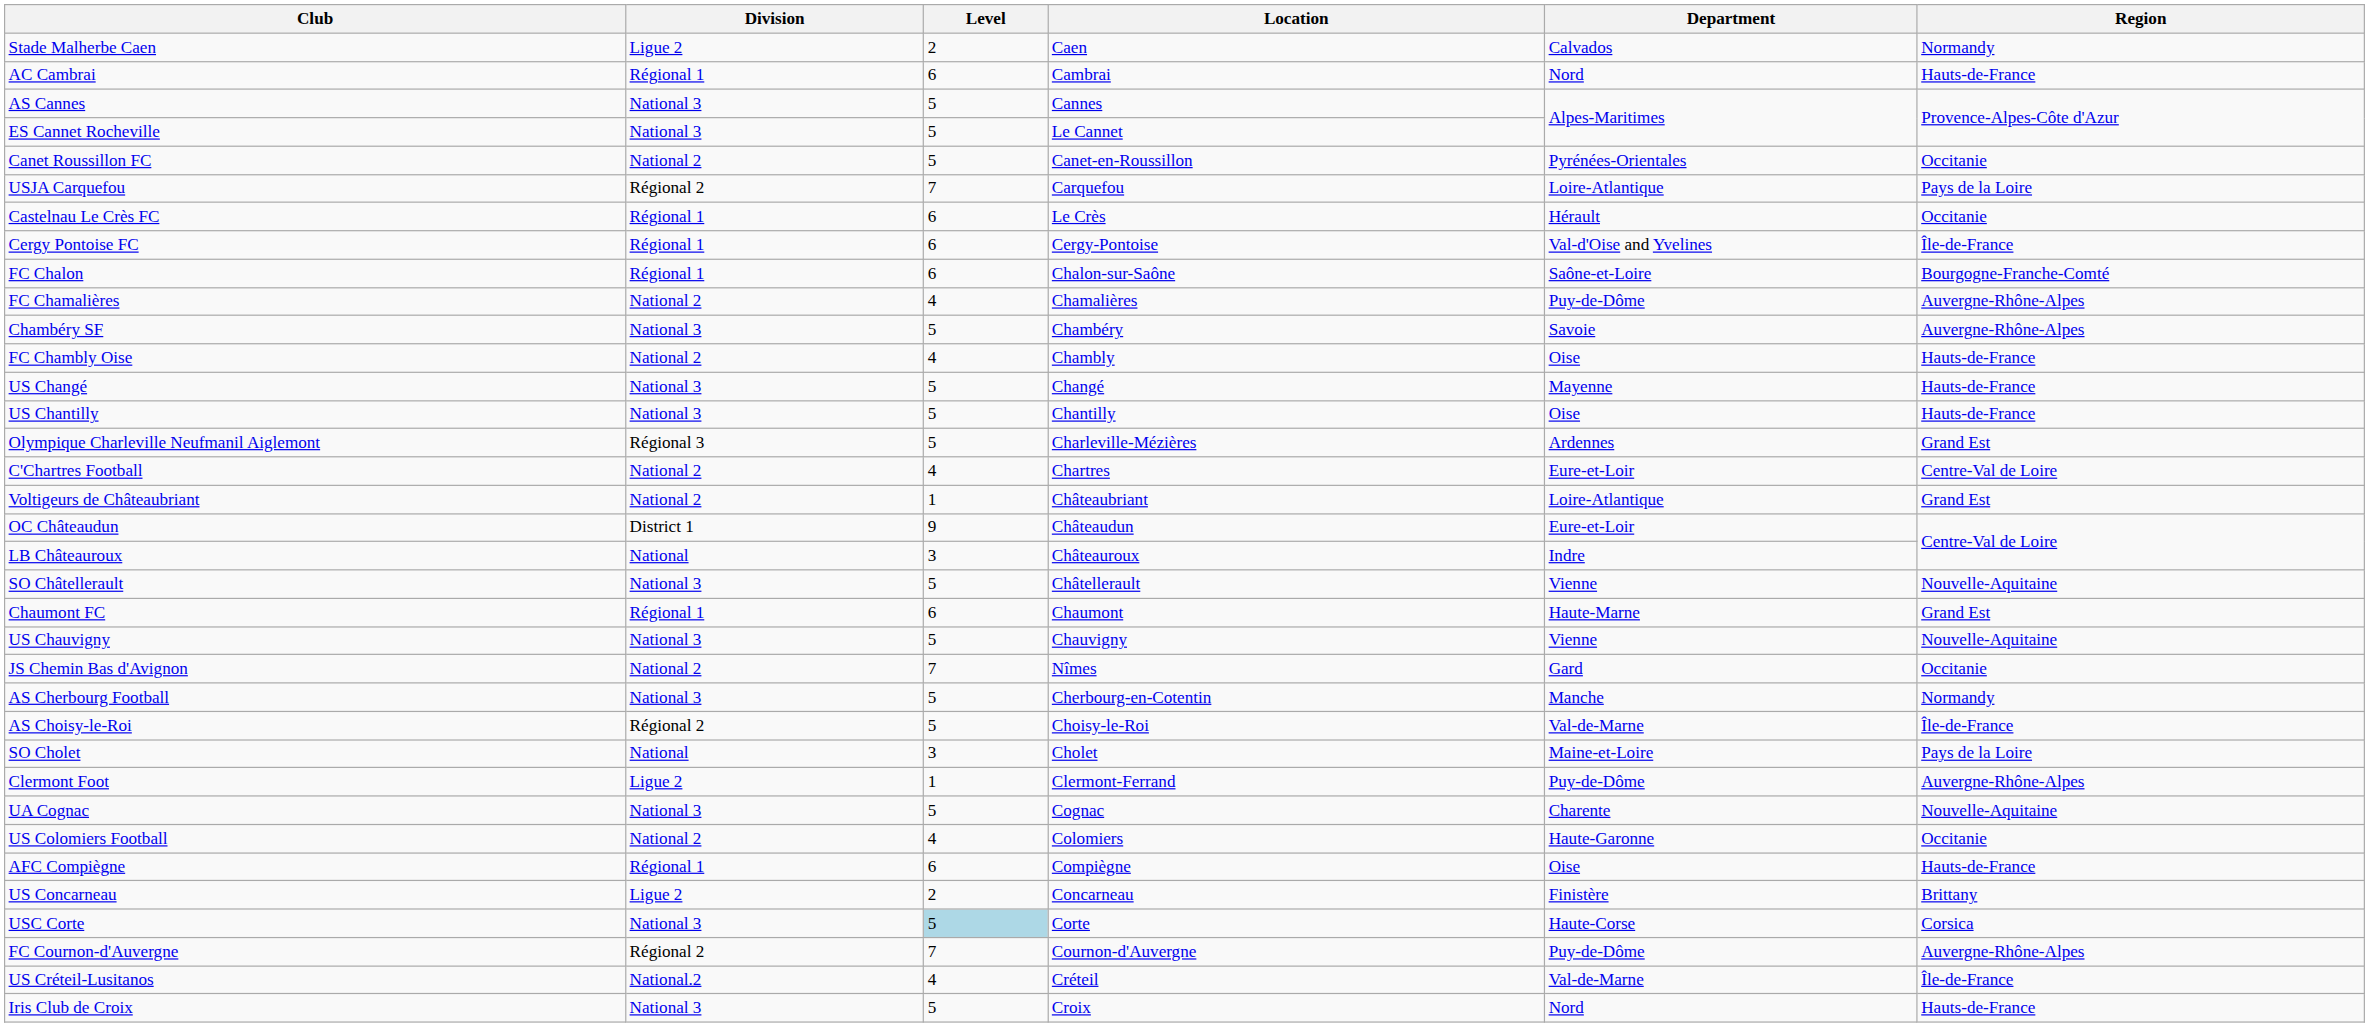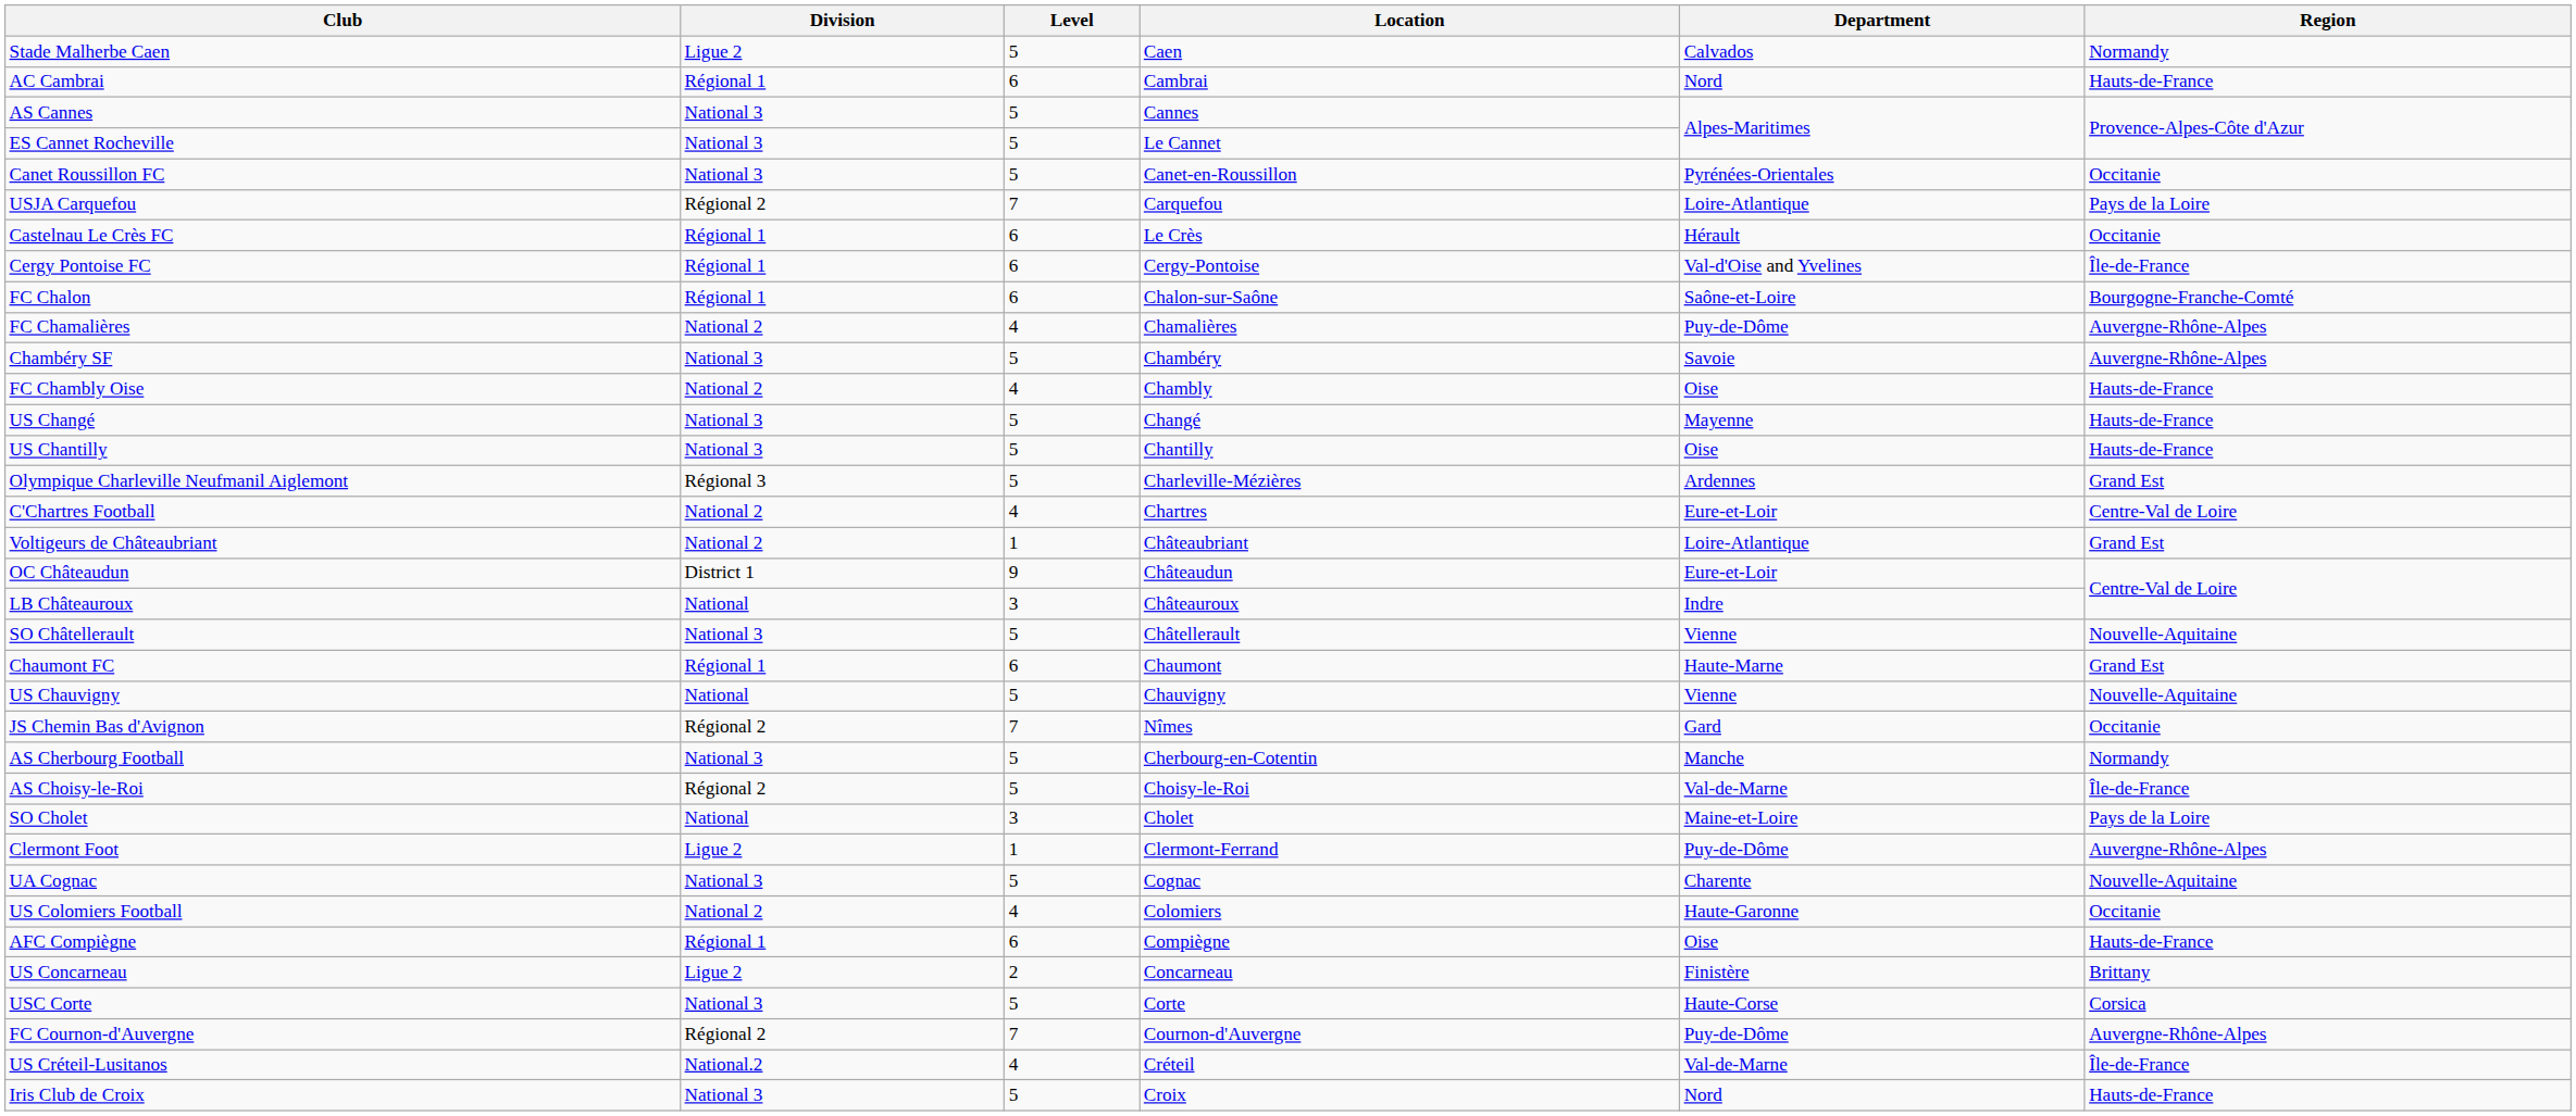 <table class="wikitable sortable" width=100% style="font-size:90%">
 <tr>
 <th width=25%>Club</th>
 <th width=12%>Division</th>
 <th width=5%>Level</th>
 <th width=20%>Location</th>
 <th width=15%>Department</th>
 <th width=18%>Region</th>
 </tr>
 <tr>
 <td><a href='#'>Stade Malherbe Caen</a></td>
 <td><a href='#'>Ligue 2</a></td>
-<td>2</td>
+<td>5</td>
 <td><a href='#'>Caen</a></td>
 <td><a href='#'>Calvados</a></td>
 <td><a href='#'>Normandy</a></td>
 </tr>
 <tr>
 <td><a href='#'>AC Cambrai</a></td>
 <td><a href='#'>Régional 1</a></td>
 <td>6</td>
 <td><a href='#'>Cambrai</a></td>
 <td><a href='#'>Nord</a></td>
 <td><a href='#'>Hauts-de-France</a></td>
 </tr>
 <tr>
 <td><a href='#'>AS Cannes</a></td>
 <td><a href='#'>National 3</a></td>
 <td>5</td>
 <td><a href='#'>Cannes</a></td>
 <td rowspan="2"><a href='#'>Alpes-Maritimes</a></td>
 <td rowspan="2"><a href='#'>Provence-Alpes-Côte d'Azur</a></td>
 </tr>
 <tr>
 <td><a href='#'>ES Cannet Rocheville</a></td>
 <td><a href='#'>National 3</a></td>
 <td>5</td>
 <td><a href='#'>Le Cannet</a></td>
 </tr>
 <tr>
 <td><a href='#'>Canet Roussillon FC</a></td>
-<td><a href='#'>National 2</a></td>
+<td><a href='#'>National 3</a></td>
 <td>5</td>
 <td><a href='#'>Canet-en-Roussillon</a></td>
 <td><a href='#'>Pyrénées-Orientales</a></td>
 <td><a href='#'>Occitanie</a></td>
 </tr>
 <tr>
 <td><a href='#'>USJA Carquefou</a></td>
 <td>Régional 2</td>
 <td>7</td>
 <td><a href='#'>Carquefou</a></td>
 <td><a href='#'>Loire-Atlantique</a></td>
 <td><a href='#'>Pays de la Loire</a></td>
 </tr>
 <tr>
 <td><a href='#'>Castelnau Le Crès FC</a></td>
 <td><a href='#'>Régional 1</a></td>
 <td>6</td>
 <td><a href='#'>Le Crès</a></td>
 <td><a href='#'>Hérault</a></td>
 <td><a href='#'>Occitanie</a></td>
 </tr>
 <tr>
 <td><a href='#'>Cergy Pontoise FC</a></td>
 <td><a href='#'>Régional 1</a></td>
 <td>6</td>
 <td><a href='#'>Cergy-Pontoise</a></td>
 <td><a href='#'>Val-d'Oise</a> and <a href='#'>Yvelines</a></td>
 <td><a href='#'>Île-de-France</a></td>
 </tr>
 <tr>
 <td><a href='#'>FC Chalon</a></td>
 <td><a href='#'>Régional 1</a></td>
 <td>6</td>
 <td><a href='#'>Chalon-sur-Saône</a></td>
 <td><a href='#'>Saône-et-Loire</a></td>
 <td><a href='#'>Bourgogne-Franche-Comté</a></td>
 </tr>
 <tr>
 <td><a href='#'>FC Chamalières</a></td>
 <td><a href='#'>National 2</a></td>
 <td>4</td>
 <td><a href='#'>Chamalières</a></td>
 <td><a href='#'>Puy-de-Dôme</a></td>
 <td><a href='#'>Auvergne-Rhône-Alpes</a></td>
 </tr>
 <tr>
 <td><a href='#'>Chambéry SF</a></td>
 <td><a href='#'>National 3</a></td>
 <td>5</td>
 <td><a href='#'>Chambéry</a></td>
 <td><a href='#'>Savoie</a></td>
 <td><a href='#'>Auvergne-Rhône-Alpes</a></td>
 </tr>
 <tr>
 <td><a href='#'>FC Chambly Oise</a></td>
 <td><a href='#'>National 2</a></td>
 <td>4</td>
 <td><a href='#'>Chambly</a></td>
 <td><a href='#'>Oise</a></td>
 <td><a href='#'>Hauts-de-France</a></td>
 </tr>
 <tr>
 <td><a href='#'>US Changé</a></td>
 <td><a href='#'>National 3</a></td>
 <td>5</td>
 <td><a href='#'>Changé</a></td>
 <td><a href='#'>Mayenne</a></td>
 <td><a href='#'>Hauts-de-France</a></td>
 </tr>
 <tr>
 <td><a href='#'>US Chantilly</a></td>
 <td><a href='#'>National 3</a></td>
 <td>5</td>
 <td><a href='#'>Chantilly</a></td>
 <td><a href='#'>Oise</a></td>
 <td><a href='#'>Hauts-de-France</a></td>
 </tr>
 <tr>
 <td><a href='#'>Olympique Charleville Neufmanil Aiglemont</a></td>
 <td>Régional 3</td>
 <td>5</td>
 <td><a href='#'>Charleville-Mézières</a></td>
 <td><a href='#'>Ardennes</a></td>
 <td><a href='#'>Grand Est</a></td>
 </tr>
 <tr>
 <td><a href='#'>C'Chartres Football</a></td>
 <td><a href='#'>National 2</a></td>
 <td>4</td>
 <td><a href='#'>Chartres</a></td>
 <td><a href='#'>Eure-et-Loir</a></td>
 <td><a href='#'>Centre-Val de Loire</a></td>
 </tr>
 <tr>
 <td><a href='#'>Voltigeurs de Châteaubriant</a></td>
 <td><a href='#'>National 2</a></td>
 <td>1</td>
 <td><a href='#'>Châteaubriant</a></td>
 <td><a href='#'>Loire-Atlantique</a></td>
 <td><a href='#'>Grand Est</a></td>
 </tr>
 <tr>
 <td><a href='#'>OC Châteaudun</a></td>
 <td>District 1</td>
 <td>9</td>
 <td><a href='#'>Châteaudun</a></td>
 <td><a href='#'>Eure-et-Loir</a></td>
 <td rowspan="2"><a href='#'>Centre-Val de Loire</a></td>
 </tr>
 <tr>
 <td><a href='#'>LB Châteauroux</a></td>
 <td><a href='#'>National</a></td>
 <td>3</td>
 <td><a href='#'>Châteauroux</a></td>
 <td><a href='#'>Indre</a></td>
 </tr>
 <tr>
 <td><a href='#'>SO Châtellerault</a></td>
 <td><a href='#'>National 3</a></td>
 <td>5</td>
 <td><a href='#'>Châtellerault</a></td>
 <td><a href='#'>Vienne</a></td>
 <td><a href='#'>Nouvelle-Aquitaine</a></td>
 </tr>
 <tr>
 <td><a href='#'>Chaumont FC</a></td>
 <td><a href='#'>Régional 1</a></td>
 <td>6</td>
 <td><a href='#'>Chaumont</a></td>
 <td><a href='#'>Haute-Marne</a></td>
 <td><a href='#'>Grand Est</a></td>
 </tr>
 <tr>
 <td><a href='#'>US Chauvigny</a></td>
-<td><a href='#'>National 3</a></td>
+<td><a href='#'>National</a></td>
 <td>5</td>
 <td><a href='#'>Chauvigny</a></td>
 <td><a href='#'>Vienne</a></td>
 <td><a href='#'>Nouvelle-Aquitaine</a></td>
 </tr>
 <tr>
 <td><a href='#'>JS Chemin Bas d'Avignon</a></td>
-<td><a href='#'>National 2</a></td>
+<td>Régional 2</td>
 <td>7</td>
 <td><a href='#'>Nîmes</a></td>
 <td><a href='#'>Gard</a></td>
 <td><a href='#'>Occitanie</a></td>
 </tr>
 <tr>
 <td><a href='#'>AS Cherbourg Football</a></td>
 <td><a href='#'>National 3</a></td>
 <td>5</td>
 <td><a href='#'>Cherbourg-en-Cotentin</a></td>
 <td><a href='#'>Manche</a></td>
 <td><a href='#'>Normandy</a></td>
 </tr>
 <tr>
 <td><a href='#'>AS Choisy-le-Roi</a></td>
 <td>Régional 2</td>
 <td>5</td>
 <td><a href='#'>Choisy-le-Roi</a></td>
 <td><a href='#'>Val-de-Marne</a></td>
 <td><a href='#'>Île-de-France</a></td>
 </tr>
 <tr>
 <td><a href='#'>SO Cholet</a></td>
 <td><a href='#'>National</a></td>
 <td>3</td>
 <td><a href='#'>Cholet</a></td>
 <td><a href='#'>Maine-et-Loire</a></td>
 <td><a href='#'>Pays de la Loire</a></td>
 </tr>
 <tr>
 <td><a href='#'>Clermont Foot</a></td>
 <td><a href='#'>Ligue 2</a></td>
 <td>1</td>
 <td><a href='#'>Clermont-Ferrand</a></td>
 <td><a href='#'>Puy-de-Dôme</a></td>
 <td><a href='#'>Auvergne-Rhône-Alpes</a></td>
 </tr>
 <tr>
 <td><a href='#'>UA Cognac</a></td>
 <td><a href='#'>National 3</a></td>
 <td>5</td>
 <td><a href='#'>Cognac</a></td>
 <td><a href='#'>Charente</a></td>
 <td><a href='#'>Nouvelle-Aquitaine</a></td>
 </tr>
 <tr>
 <td><a href='#'>US Colomiers Football</a></td>
 <td><a href='#'>National 2</a></td>
 <td>4</td>
 <td><a href='#'>Colomiers</a></td>
 <td><a href='#'>Haute-Garonne</a></td>
 <td><a href='#'>Occitanie</a></td>
 </tr>
 <tr>
 <td><a href='#'>AFC Compiègne</a></td>
 <td><a href='#'>Régional 1</a></td>
 <td>6</td>
 <td><a href='#'>Compiègne</a></td>
 <td><a href='#'>Oise</a></td>
 <td><a href='#'>Hauts-de-France</a></td>
 </tr>
 <tr>
 <td><a href='#'>US Concarneau</a></td>
 <td><a href='#'>Ligue 2</a></td>
 <td>2</td>
 <td><a href='#'>Concarneau</a></td>
 <td><a href='#'>Finistère</a></td>
 <td><a href='#'>Brittany</a></td>
 </tr>
 <tr>
 <td><a href='#'>USC Corte</a></td>
 <td><a href='#'>National 3</a></td>
-<td style="background: lightblue;">5</td>
+<td>5</td>
 <td><a href='#'>Corte</a></td>
 <td><a href='#'>Haute-Corse</a></td>
 <td><a href='#'>Corsica</a></td>
 </tr>
 <tr>
 <td><a href='#'>FC Cournon-d'Auvergne</a></td>
 <td>Régional 2</td>
 <td>7</td>
 <td><a href='#'>Cournon-d'Auvergne</a></td>
 <td><a href='#'>Puy-de-Dôme</a></td>
 <td><a href='#'>Auvergne-Rhône-Alpes</a></td>
 </tr>
 <tr>
 <td><a href='#'>US Créteil-Lusitanos</a></td>
 <td><a href='#'>National.2</a></td>
 <td>4</td>
 <td><a href='#'>Créteil</a></td>
 <td><a href='#'>Val-de-Marne</a></td>
 <td><a href='#'>Île-de-France</a></td>
 </tr>
 <tr>
 <td><a href='#'>Iris Club de Croix</a></td>
 <td><a href='#'>National 3</a></td>
 <td>5</td>
 <td><a href='#'>Croix</a></td>
 <td><a href='#'>Nord</a></td>
 <td><a href='#'>Hauts-de-France</a></td>
 </tr>
 </table>
